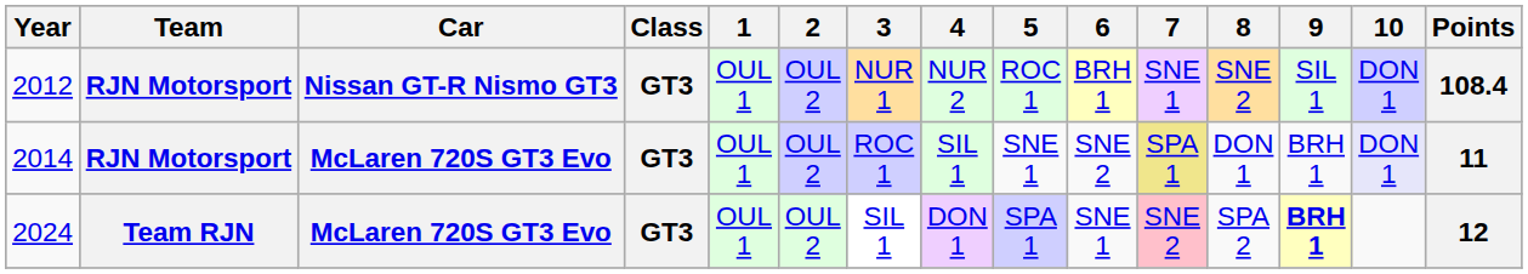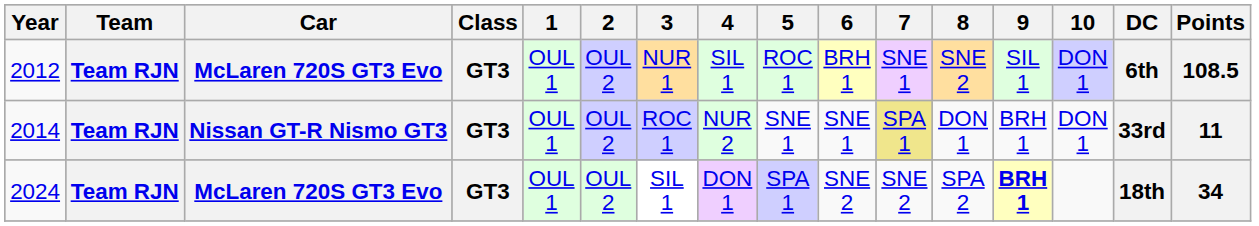 <table class="wikitable" style="text-align:center; font-size:85%">
 <tr>
 <th>Year</th>
 <th>Team</th>
 <th>Car</th>
 <th>Class</th>
 <th>1</th>
 <th>2</th>
 <th>3</th>
 <th>4</th>
 <th>5</th>
 <th>6</th>
 <th>7</th>
 <th>8</th>
 <th>9</th>
 <th>10</th>
+<th>DC</th>
 <th>Points</th>
 </tr>
 <tr>
 <td><a href='#'>2012</a></td>
-<th><a href='#'>RJN Motorsport</a></th>
-<th><a href='#'>Nissan GT-R Nismo GT3</a></th>
+<th><a href='#'>Team RJN</a></th>
+<th><a href='#'>McLaren 720S GT3 Evo</a></th>
 <th>GT3</th>
 <td style="background: #dfffdf"><a href='#'>OUL<br>1</a><br></td>
 <td style="background: #cfcfff"><a href='#'>OUL<br>2</a><br></td>
 <td style="background: #ffdf9f"><a href='#'>NUR<br>1</a><br></td>
-<td style="background: #dfffdf"><a href='#'>NUR<br>2</a><br></td>
+<td style="background: #dfffdf"><a href='#'>SIL<br>1</a><br></td>
 <td style="background: #dfffdf"><a href='#'>ROC<br>1</a><br></td>
 <td style="background: #ffffbf"><a href='#'>BRH<br>1</a><br></td>
 <td style="background: #efcfff"><a href='#'>SNE<br>1</a><br></td>
 <td style="background: #ffdf9f"><a href='#'>SNE<br>2</a><br></td>
 <td style="background: #dfffdf"><a href='#'>SIL<br>1</a><br></td>
 <td style="background: #cfcfff"><a href='#'>DON<br>1</a><br></td>
-<th>108.4</th>
+<th>6th</th>
+<th>108.5</th>
 </tr>
 <tr>
 <td><a href='#'>2014</a></td>
-<th><a href='#'>RJN Motorsport</a></th>
-<th><a href='#'>McLaren 720S GT3 Evo</a></th>
+<th><a href='#'>Team RJN</a></th>
+<th><a href='#'>Nissan GT-R Nismo GT3</a></th>
 <th>GT3</th>
 <td style="background: #dfffdf"><a href='#'>OUL<br>1</a><br></td>
 <td style="background: #cfcfff"><a href='#'>OUL<br>2</a><br></td>
 <td style="background: #cfcfff"><a href='#'>ROC<br>1</a><br></td>
-<td style="background: #dfffdf"><a href='#'>SIL<br>1</a><br></td>
+<td style="background: #dfffdf"><a href='#'>NUR<br>2</a><br></td>
 <td><a href='#'>SNE<br>1</a></td>
-<td><a href='#'>SNE<br>2</a></td>
+<td><a href='#'>SNE<br>1</a></td>
 <td style="background: khaki;"><a href='#'>SPA<br>1</a></td>
 <td><a href='#'>DON<br>1</a></td>
 <td><a href='#'>BRH<br>1</a></td>
-<td style="background: lavender;"><a href='#'>DON<br>1</a></td>
+<td><a href='#'>DON<br>1</a></td>
+<th>33rd</th>
 <th>11</th>
 </tr>
 <tr>
 <td><a href='#'>2024</a></td>
 <th><a href='#'>Team RJN</a></th>
 <th><a href='#'>McLaren 720S GT3 Evo</a></th>
 <th>GT3</th>
 <td style="background:#DFFFDF;"><a href='#'>OUL<br>1</a><br></td>
 <td style="background:#DFFFDF;"><a href='#'>OUL<br>2</a><br></td>
 <td style="background:#FFFFFF;"><a href='#'>SIL<br>1</a><br></td>
 <td style="background:#EFCFFF;"><a href='#'>DON<br>1</a><br></td>
 <td style="background:#CFCFFF;"><a href='#'>SPA<br>1</a><br></td>
-<td><a href='#'>SNE<br>1</a></td>
-<td style="background: pink;"><a href='#'>SNE<br>2</a></td>
+<td><a href='#'>SNE<br>2</a></td>
+<td><a href='#'>SNE<br>2</a></td>
 <td><a href='#'>SPA<br>2</a></td>
 <td style="background:#FFFFBF;"><strong><a href='#'>BRH<br>1</a></strong><br></td>
 <td></td>
-<th>12</th>
+<th>18th</th>
+<th>34</th>
 </tr>
 </table>
